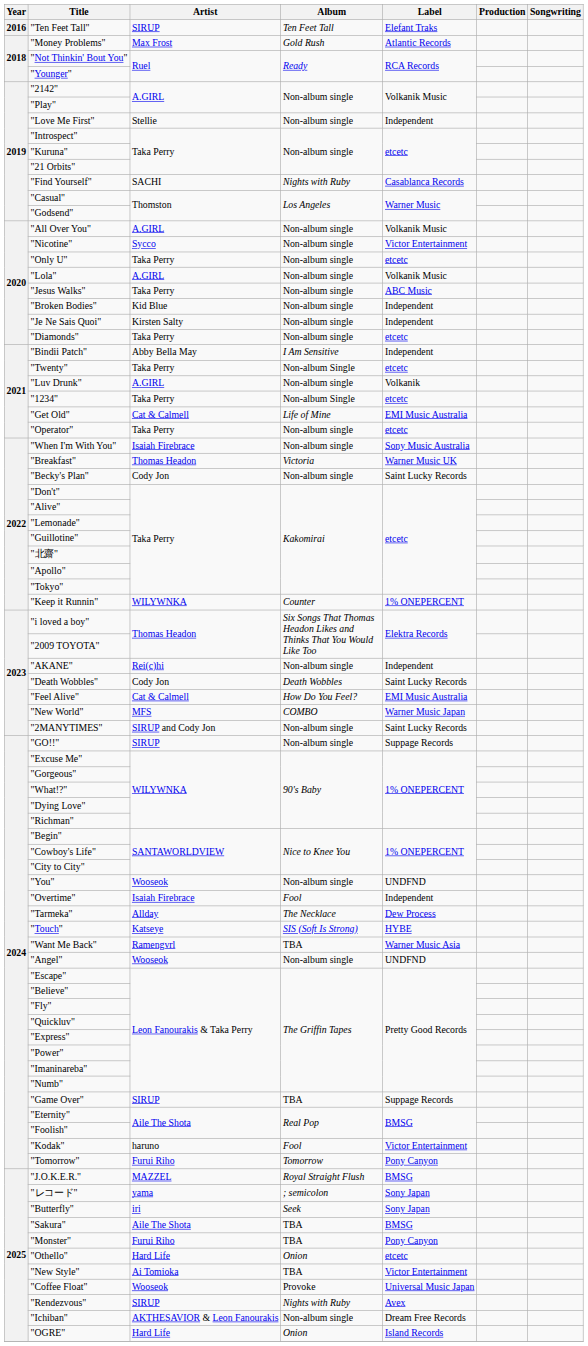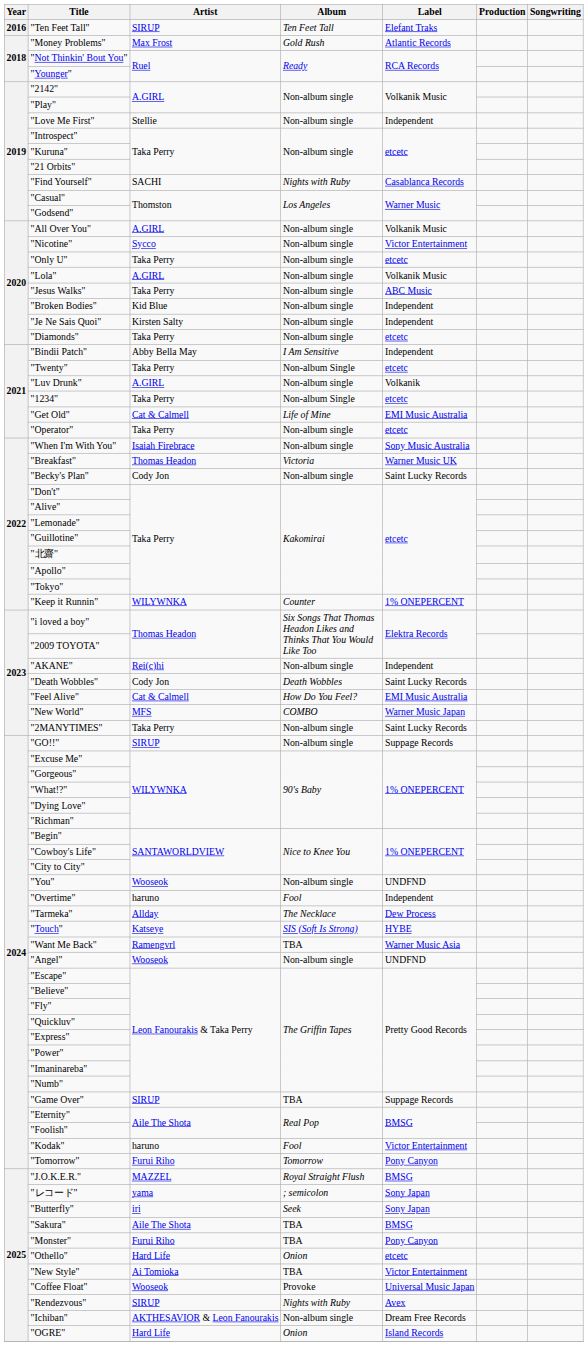 <table class="wikitable sortable plainrowheaders">
 <tr>
 <th scope="col" style="width:2em;">Year</th>
 <th scope="col">Title</th>
 <th scope="col">Artist</th>
 <th scope="col" style="width:10em;">Album</th>
 <th scope="col">Label</th>
 <th scope="col" style="width:2em;">Production</th>
 <th scope="col" style="width:2em;">Songwriting</th>
 </tr>
 <tr>
 <th rowspan="1">2016</th>
 <td>"Ten Feet Tall"</td>
 <td><a href='#'>SIRUP</a></td>
 <td><em>Ten Feet Tall</em></td>
 <td><a href='#'>Elefant Traks</a></td>
 <td></td>
 <td></td>
 </tr>
 <tr>
 <th rowspan="3">2018</th>
 <td>"Money Problems"</td>
 <td><a href='#'>Max Frost</a></td>
 <td><em>Gold Rush</em></td>
 <td><a href='#'>Atlantic Records</a></td>
 <td></td>
 <td></td>
 </tr>
 <tr>
 <td>"<a href='#'>Not Thinkin' Bout You</a>"</td>
 <td rowspan="2"><a href='#'>Ruel</a></td>
 <td rowspan="2"><em><a href='#'>Ready</a></em></td>
 <td rowspan="2"><a href='#'>RCA Records</a></td>
 <td></td>
 <td></td>
 </tr>
 <tr>
 <td>"<a href='#'>Younger</a>"</td>
 <td></td>
 <td></td>
 </tr>
 <tr>
 <th rowspan="9">2019</th>
 <td>"2142"</td>
 <td rowspan="2"><a href='#'>A.GIRL</a></td>
 <td rowspan="2">Non-album single</td>
 <td rowspan="2">Volkanik Music</td>
 <td></td>
 <td></td>
 </tr>
 <tr>
 <td>"Play"</td>
 <td></td>
 <td></td>
 </tr>
 <tr>
 <td>"Love Me First"</td>
 <td>Stellie</td>
 <td>Non-album single</td>
 <td>Independent</td>
 <td></td>
 <td></td>
 </tr>
 <tr>
 <td>"Introspect"</td>
 <td rowspan="3">Taka Perry</td>
 <td rowspan="3">Non-album single</td>
 <td rowspan="3"><a href='#'>etcetc</a></td>
 <td></td>
 <td></td>
 </tr>
 <tr>
 <td>"Kuruna"<br></td>
 <td></td>
 <td></td>
 </tr>
 <tr>
 <td>"21 Orbits"<br></td>
 <td></td>
 <td></td>
 </tr>
 <tr>
 <td>"Find Yourself"</td>
 <td>SACHI</td>
 <td><em>Nights with Ruby</em></td>
 <td><a href='#'>Casablanca Records</a></td>
 <td></td>
 <td></td>
 </tr>
 <tr>
 <td>"Casual"</td>
 <td rowspan="2">Thomston</td>
 <td rowspan="2"><em>Los Angeles</em></td>
 <td rowspan="2"><a href='#'>Warner Music</a></td>
 <td></td>
 <td></td>
 </tr>
 <tr>
 <td>"Godsend"</td>
 <td></td>
 <td></td>
 </tr>
 <tr>
 <th rowspan="8">2020</th>
 <td>"All Over You"</td>
 <td><a href='#'>A.GIRL</a></td>
 <td>Non-album single</td>
 <td>Volkanik Music</td>
 <td></td>
 <td></td>
 </tr>
 <tr>
 <td>"Nicotine"</td>
 <td><a href='#'>Sycco</a></td>
 <td>Non-album single</td>
 <td><a href='#'>Victor Entertainment</a></td>
 <td></td>
 <td></td>
 </tr>
 <tr>
 <td>"Only U"<br></td>
 <td>Taka Perry</td>
 <td>Non-album single</td>
 <td><a href='#'>etcetc</a></td>
 <td></td>
 <td></td>
 </tr>
 <tr>
 <td>"Lola"</td>
 <td><a href='#'>A.GIRL</a></td>
 <td>Non-album single</td>
 <td>Volkanik Music</td>
 <td></td>
 <td></td>
 </tr>
 <tr>
 <td>"Jesus Walks"<br></td>
 <td>Taka Perry</td>
 <td>Non-album single</td>
 <td><a href='#'>ABC Music</a></td>
 <td></td>
 <td></td>
 </tr>
 <tr>
 <td>"Broken Bodies"<br></td>
 <td>Kid Blue</td>
 <td>Non-album single</td>
 <td>Independent</td>
 <td></td>
 <td></td>
 </tr>
 <tr>
 <td>"Je Ne Sais Quoi"</td>
 <td>Kirsten Salty</td>
 <td>Non-album single</td>
 <td>Independent</td>
 <td></td>
 <td></td>
 </tr>
 <tr>
 <td>"Diamonds"</td>
 <td>Taka Perry</td>
 <td>Non-album single</td>
 <td><a href='#'>etcetc</a></td>
 <td></td>
 <td></td>
 </tr>
 <tr>
 <th rowspan="6">2021</th>
 <td>"Bindii Patch"</td>
 <td>Abby Bella May</td>
 <td><em>I Am Sensitive</em></td>
 <td>Independent</td>
 <td></td>
 <td></td>
 </tr>
 <tr>
 <td>"Twenty"<br></td>
 <td>Taka Perry</td>
 <td>Non-album Single</td>
 <td><a href='#'>etcetc</a></td>
 <td></td>
 <td></td>
 </tr>
 <tr>
 <td>"Luv Drunk"</td>
 <td><a href='#'>A.GIRL</a></td>
 <td>Non-album single</td>
 <td>Volkanik</td>
 <td></td>
 <td></td>
 </tr>
 <tr>
 <td>"1234"<br></td>
 <td>Taka Perry</td>
 <td>Non-album Single</td>
 <td><a href='#'>etcetc</a></td>
 <td></td>
 <td></td>
 </tr>
 <tr>
 <td>"Get Old"</td>
 <td><a href='#'>Cat & Calmell</a></td>
 <td><em>Life of Mine</em></td>
 <td><a href='#'>EMI Music Australia</a></td>
 <td></td>
 <td></td>
 </tr>
 <tr>
 <td>"Operator"</td>
 <td>Taka Perry</td>
 <td>Non-album single</td>
 <td><a href='#'>etcetc</a></td>
 <td></td>
 <td></td>
 </tr>
 <tr>
 <th rowspan="11">2022</th>
 <td>"When I'm With You"<br></td>
 <td><a href='#'>Isaiah Firebrace</a></td>
 <td>Non-album single</td>
 <td><a href='#'>Sony Music Australia</a></td>
 <td></td>
 <td></td>
 </tr>
 <tr>
 <td>"Breakfast"</td>
 <td><a href='#'>Thomas Headon</a></td>
 <td><em>Victoria</em></td>
 <td><a href='#'>Warner Music UK</a></td>
 <td></td>
 <td></td>
 </tr>
 <tr>
 <td>"Becky's Plan"</td>
 <td>Cody Jon</td>
 <td>Non-album single</td>
 <td>Saint Lucky Records</td>
 <td></td>
 <td></td>
 </tr>
 <tr>
 <td>"Don't"</td>
 <td rowspan="7">Taka Perry</td>
 <td rowspan="7"><em>Kakomirai</em></td>
 <td rowspan="7"><a href='#'>etcetc</a></td>
 <td></td>
 <td></td>
 </tr>
 <tr>
 <td>"Alive"</td>
 <td></td>
 <td></td>
 </tr>
 <tr>
 <td>"Lemonade"<br></td>
 <td></td>
 <td></td>
 </tr>
 <tr>
 <td>"Guillotine"<br></td>
 <td></td>
 <td></td>
 </tr>
 <tr>
 <td>"北齋"</td>
 <td></td>
 <td></td>
 </tr>
 <tr>
 <td>"Apollo"<br></td>
 <td></td>
 <td></td>
 </tr>
 <tr>
 <td>"Tokyo"</td>
 <td></td>
 <td></td>
 </tr>
 <tr>
 <td>"Keep it Runnin"<br></td>
 <td><a href='#'>WILYWNKA</a></td>
 <td><em>Counter</em></td>
 <td><a href='#'>1% ONEPERCENT</a></td>
 <td></td>
 <td></td>
 </tr>
 <tr>
 <th rowspan="7">2023</th>
 <td>"i loved a boy"</td>
 <td rowspan="2"><a href='#'>Thomas Headon</a></td>
 <td rowspan="2"><em>Six Songs That Thomas Headon Likes and Thinks That You Would Like Too</em></td>
 <td rowspan="2"><a href='#'>Elektra Records</a></td>
 <td></td>
 <td></td>
 </tr>
 <tr>
 <td>"2009 TOYOTA"</td>
 <td></td>
 <td></td>
 </tr>
 <tr>
 <td>"AKANE"</td>
 <td><a href='#'>Rei(c)hi</a></td>
 <td>Non-album single</td>
 <td>Independent</td>
 <td></td>
 <td></td>
 </tr>
 <tr>
 <td>"Death Wobbles"</td>
 <td>Cody Jon</td>
 <td><em>Death Wobbles</em></td>
 <td>Saint Lucky Records</td>
 <td></td>
 <td></td>
 </tr>
 <tr>
 <td>"Feel Alive"</td>
 <td><a href='#'>Cat & Calmell</a></td>
 <td><em>How Do You Feel?</em></td>
 <td><a href='#'>EMI Music Australia</a></td>
 <td></td>
 <td></td>
 </tr>
 <tr>
 <td>"New World"</td>
 <td><a href='#'>MFS</a></td>
 <td><em>COMBO</em></td>
 <td><a href='#'>Warner Music Japan</a></td>
 <td></td>
 <td></td>
 </tr>
 <tr>
 <td>"2MANYTIMES"</td>
-<td><a href='#'>SIRUP</a> and Cody Jon</td>
+<td>Taka Perry</td>
 <td>Non-album single</td>
 <td>Saint Lucky Records</td>
 <td></td>
 <td></td>
 </tr>
 <tr>
 <th rowspan="28">2024</th>
 <td>"GO!!"</td>
 <td><a href='#'>SIRUP</a></td>
 <td>Non-album single</td>
 <td>Suppage Records</td>
 <td></td>
 <td></td>
 </tr>
 <tr>
 <td>"Excuse Me"</td>
 <td rowspan="5"><a href='#'>WILYWNKA</a></td>
 <td rowspan="5"><em>90's Baby</em></td>
 <td rowspan="5"><a href='#'>1% ONEPERCENT</a></td>
 <td></td>
 <td></td>
 </tr>
 <tr>
 <td>"Gorgeous"</td>
 <td></td>
 <td></td>
 </tr>
 <tr>
 <td>"What!?"</td>
 <td></td>
 <td></td>
 </tr>
 <tr>
 <td>"Dying Love"</td>
 <td></td>
 <td></td>
 </tr>
 <tr>
 <td>"Richman"<br></td>
 <td></td>
 <td></td>
 </tr>
 <tr>
 <td>"Begin"</td>
 <td rowspan="3"><a href='#'>SANTAWORLDVIEW</a></td>
 <td rowspan="3"><em>Nice to Knee You</em></td>
 <td rowspan="3"><a href='#'>1% ONEPERCENT</a></td>
 <td></td>
 <td></td>
 </tr>
 <tr>
 <td>"Cowboy's Life"</td>
 <td></td>
 <td></td>
 </tr>
 <tr>
 <td>"City to City"<br></td>
 <td></td>
 <td></td>
 </tr>
 <tr>
 <td>"You"</td>
 <td><a href='#'>Wooseok</a> </td>
 <td>Non-album single</td>
 <td>UNDFND</td>
 <td></td>
 <td></td>
 </tr>
 <tr>
 <td>"Overtime"</td>
-<td><a href='#'>Isaiah Firebrace</a></td>
+<td>haruno</td>
 <td><em>Fool</em></td>
 <td>Independent</td>
 <td></td>
 <td></td>
 </tr>
 <tr>
 <td>"Tarmeka"</td>
 <td><a href='#'>Allday</a></td>
 <td><em>The Necklace</em></td>
 <td><a href='#'>Dew Process</a></td>
 <td></td>
 <td></td>
 </tr>
 <tr>
 <td>"<a href='#'>Touch</a>"</td>
 <td><a href='#'>Katseye</a></td>
 <td><em><a href='#'>SIS (Soft Is Strong)</a></em></td>
 <td><a href='#'>HYBE</a></td>
 <td></td>
 <td></td>
 </tr>
 <tr>
 <td>"Want Me Back"<br></td>
 <td><a href='#'>Ramengvrl</a></td>
 <td>TBA</td>
 <td><a href='#'>Warner Music Asia</a></td>
 <td></td>
 <td></td>
 </tr>
 <tr>
 <td>"Angel"</td>
 <td><a href='#'>Wooseok</a> </td>
 <td>Non-album single</td>
 <td>UNDFND</td>
 <td></td>
 <td></td>
 </tr>
 <tr>
 <td>"Escape"</td>
 <td rowspan="8"><a href='#'>Leon Fanourakis</a> & Taka Perry</td>
 <td rowspan="8"><em>The Griffin Tapes</em></td>
 <td rowspan="8">Pretty Good Records</td>
 <td></td>
 <td></td>
 </tr>
 <tr>
 <td>"Believe"<br></td>
 <td></td>
 <td></td>
 </tr>
 <tr>
 <td>"Fly"</td>
 <td></td>
 <td></td>
 </tr>
 <tr>
 <td>"Quickluv"<br></td>
 <td></td>
 <td></td>
 </tr>
 <tr>
 <td>"Express"</td>
 <td></td>
 <td></td>
 </tr>
 <tr>
 <td>"Power"<br></td>
 <td></td>
 <td></td>
 </tr>
 <tr>
 <td>"Imaninareba"<br></td>
 <td></td>
 <td></td>
 </tr>
 <tr>
 <td>"Numb"<br></td>
 <td></td>
 <td></td>
 </tr>
 <tr>
 <td>"Game Over"</td>
 <td><a href='#'>SIRUP</a></td>
 <td>TBA</td>
 <td>Suppage Records</td>
 <td></td>
 <td></td>
 </tr>
 <tr>
 <td>"Eternity"</td>
 <td rowspan="2"><a href='#'>Aile The Shota</a></td>
 <td rowspan="2"><em>Real Pop</em></td>
 <td rowspan="2"><a href='#'>BMSG</a></td>
 <td></td>
 <td></td>
 </tr>
 <tr>
 <td>"Foolish"</td>
 <td></td>
 <td></td>
 </tr>
 <tr>
 <td>"Kodak"<br></td>
 <td>haruno</td>
 <td><em>Fool</em></td>
 <td><a href='#'>Victor Entertainment</a></td>
 <td></td>
 <td></td>
 </tr>
 <tr>
 <td>"Tomorrow"</td>
 <td><a href='#'>Furui Riho</a></td>
 <td><em>Tomorrow</em></td>
 <td><a href='#'>Pony Canyon</a></td>
 <td></td>
 <td></td>
 </tr>
 <tr>
 <th rowspan="11">2025</th>
 <td>"J.O.K.E.R."</td>
 <td><a href='#'>MAZZEL</a></td>
 <td><em>Royal Straight Flush</em></td>
 <td><a href='#'>BMSG</a></td>
 <td></td>
 <td></td>
 </tr>
 <tr>
 <td>"レコード"</td>
 <td><a href='#'>yama</a></td>
 <td><em>; semicolon</em></td>
 <td><a href='#'>Sony Japan</a></td>
 <td></td>
 <td></td>
 </tr>
 <tr>
 <td>"Butterfly"</td>
 <td><a href='#'>iri</a></td>
 <td><em>Seek</em></td>
 <td><a href='#'>Sony Japan</a></td>
 <td></td>
 <td></td>
 </tr>
 <tr>
 <td>"Sakura"</td>
 <td><a href='#'>Aile The Shota</a></td>
 <td>TBA</td>
 <td><a href='#'>BMSG</a></td>
 <td></td>
 <td></td>
 </tr>
 <tr>
 <td>"Monster"</td>
 <td><a href='#'>Furui Riho</a></td>
 <td>TBA</td>
 <td><a href='#'>Pony Canyon</a></td>
 <td></td>
 <td></td>
 </tr>
 <tr>
 <td>"Othello"</td>
 <td><a href='#'>Hard Life</a></td>
 <td><em>Onion</em></td>
 <td><a href='#'>etcetc</a></td>
 <td></td>
 <td></td>
 </tr>
 <tr>
 <td>"New Style"</td>
 <td><a href='#'>Ai Tomioka</a></td>
 <td>TBA</td>
 <td><a href='#'>Victor Entertainment</a></td>
 <td></td>
 <td></td>
 </tr>
 <tr>
 <td>"Coffee Float"<br></td>
 <td><a href='#'>Wooseok</a> </td>
 <td>Provoke</td>
 <td><a href='#'>Universal Music Japan</a></td>
 <td></td>
 <td></td>
 </tr>
 <tr>
 <td>"Rendezvous"<br></td>
 <td><a href='#'>SIRUP</a></td>
 <td><em>Nights with Ruby</em></td>
 <td><a href='#'>Avex</a></td>
 <td></td>
 <td></td>
 </tr>
 <tr>
 <td>"Ichiban"<br></td>
 <td><a href='#'>AKTHESAVIOR</a> & <a href='#'>Leon Fanourakis</a></td>
 <td>Non-album single</td>
 <td>Dream Free Records</td>
 <td></td>
 <td></td>
 </tr>
 <tr>
 <td>"OGRE"</td>
 <td><a href='#'>Hard Life</a></td>
 <td><em>Onion</em></td>
 <td><a href='#'>Island Records</a></td>
 <td></td>
 <td></td>
 </tr>
 <tr>
 </tr>
 </table>
